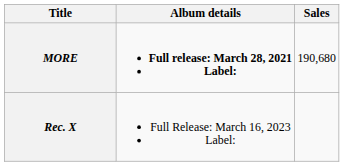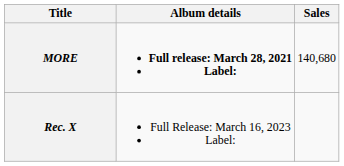 <table class="wikitable plainrowheaders" style="text-align:center;">
 <tr>
 <th scope="col" style="width:9em;">Title</th>
 <th scope="col">Album details</th>
 <th scold=col>Sales</th>
 </tr>
 <tr>
 <th scope="row"><em> MORE</em></th>
 <td><strong><br><ul><li>Full release: March 28, 2021</li><li>Label: </li></ul></strong></td>
-<td>190,680 </td>
+<td>140,680 </td>
 </tr>
 <tr>
 <th scope="row"><em>Rec. X</em></th>
 <td><br><ul><li>Full Release: March 16, 2023</li><li>Label: </li></ul></td>
 </tr>
 </table>
